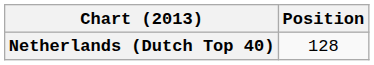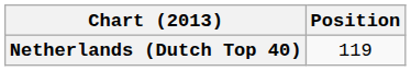 <table class="wikitable plainrowheaders">
 <tr>
 <th align="center">Chart (2013)</th>
 <th align="center">Position</th>
 </tr>
 <tr>
 <th scope="row">Netherlands (Dutch Top 40)</th>
-<td align="center">128</td>
+<td align="center">119</td>
 </tr>
 </table>
